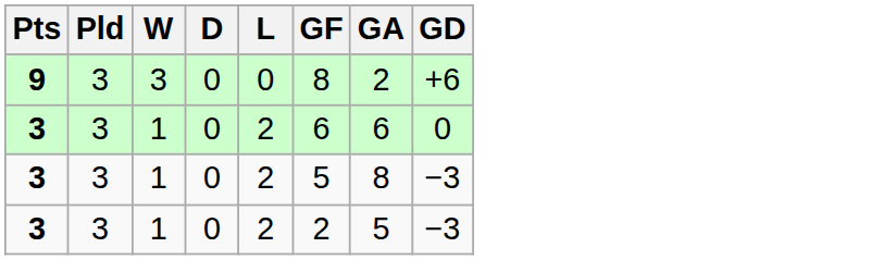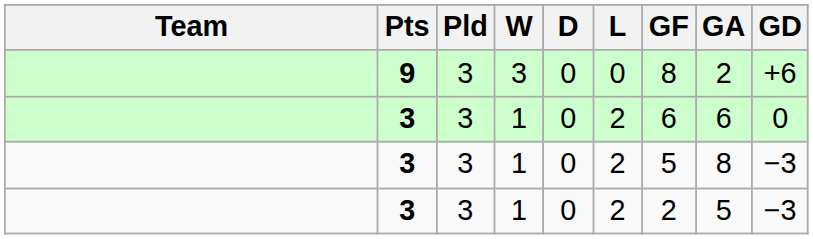 <table class=wikitable style="text-align:center">
 <tr>
+<th width=200>Team</th>
 <th width=20>Pts</th>
 <th width=20>Pld</th>
 <th width=20>W</th>
 <th width=20>D</th>
 <th width=20>L</th>
 <th width=20>GF</th>
 <th width=20>GA</th>
 <th width=20>GD</th>
 </tr>
 <tr style=background:#ccffcc>
+<td align=left></td>
 <td><strong>9</strong></td>
 <td>3</td>
 <td>3</td>
 <td>0</td>
 <td>0</td>
 <td>8</td>
 <td>2</td>
 <td>+6</td>
 </tr>
 <tr style=background:#ccffcc>
+<td align=left></td>
 <td><strong>3</strong></td>
 <td>3</td>
 <td>1</td>
 <td>0</td>
 <td>2</td>
 <td>6</td>
 <td>6</td>
 <td>0</td>
 </tr>
 <tr>
+<td align=left></td>
 <td><strong>3</strong></td>
 <td>3</td>
 <td>1</td>
 <td>0</td>
 <td>2</td>
 <td>5</td>
 <td>8</td>
 <td>−3</td>
 </tr>
 <tr>
+<td align=left></td>
 <td><strong>3</strong></td>
 <td>3</td>
 <td>1</td>
 <td>0</td>
 <td>2</td>
 <td>2</td>
 <td>5</td>
 <td>−3</td>
 </tr>
 </table>
